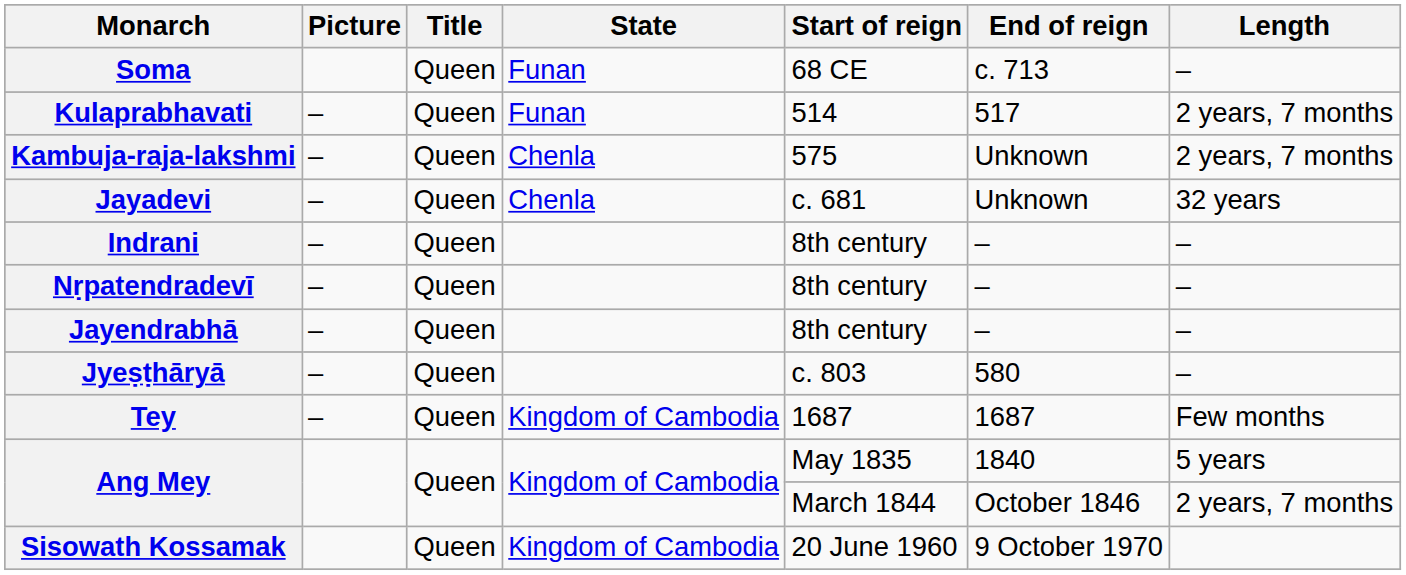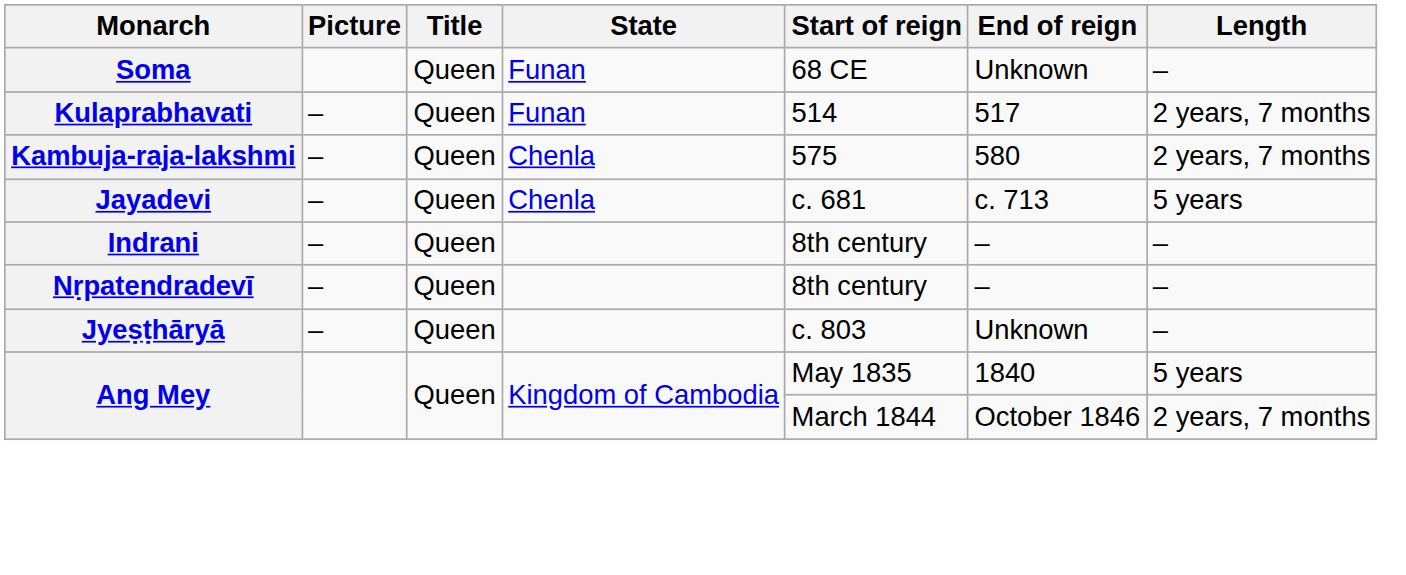 <table class="wikitable sortable">
 <tr>
 <th>Monarch</th>
 <th>Picture</th>
 <th>Title</th>
 <th>State</th>
 <th>Start of reign</th>
 <th>End of reign</th>
 <th>Length</th>
 </tr>
 <tr>
 <th><a href='#'>Soma</a></th>
 <td></td>
 <td>Queen</td>
 <td><a href='#'>Funan</a></td>
 <td>68 CE</td>
-<td>c. 713</td>
+<td>Unknown</td>
 <td>–</td>
 </tr>
 <tr>
 <th><a href='#'>Kulaprabhavati</a></th>
 <td>–</td>
 <td>Queen</td>
 <td><a href='#'>Funan</a></td>
 <td>514</td>
 <td>517</td>
 <td>2 years, 7 months</td>
 </tr>
 <tr>
 <th><a href='#'>Kambuja-raja-lakshmi</a></th>
 <td>–</td>
 <td>Queen</td>
 <td><a href='#'>Chenla</a></td>
 <td>575</td>
-<td>Unknown</td>
+<td>580</td>
 <td>2 years, 7 months</td>
 </tr>
 <tr>
 <th><a href='#'>Jayadevi</a></th>
 <td>–</td>
 <td>Queen</td>
 <td><a href='#'>Chenla</a></td>
 <td>c. 681</td>
-<td>Unknown</td>
-<td>32 years</td>
+<td>c. 713</td>
+<td>5 years</td>
 </tr>
 <tr>
 <th><a href='#'>Indrani</a></th>
 <td>–</td>
 <td>Queen</td>
 <td></td>
 <td>8th century</td>
 <td>–</td>
 <td>–</td>
 </tr>
 <tr>
 <th><a href='#'>Nṛpatendradevī</a></th>
 <td>–</td>
 <td>Queen</td>
 <td></td>
 <td>8th century</td>
 <td>–</td>
 <td>–</td>
 </tr>
 <tr>
-<th><a href='#'>Jayendrabhā</a></th>
-<td>–</td>
-<td>Queen</td>
-<td></td>
-<td>8th century</td>
-<td>–</td>
-<td>–</td>
-</tr>
-<tr>
 <th><a href='#'>Jyeṣṭhāryā</a></th>
 <td>–</td>
 <td>Queen</td>
 <td></td>
 <td>c. 803</td>
-<td>580</td>
+<td>Unknown</td>
 <td>–</td>
-</tr>
-<tr>
-<th><a href='#'>Tey</a></th>
-<td>–</td>
-<td>Queen</td>
-<td><a href='#'>Kingdom of Cambodia</a></td>
-<td>1687</td>
-<td>1687</td>
-<td>Few months</td>
 </tr>
 <tr>
 <th rowspan="2"><a href='#'>Ang Mey</a></th>
 <td rowspan="2"></td>
 <td rowspan="2">Queen</td>
 <td rowspan="2"><a href='#'>Kingdom of Cambodia</a></td>
 <td>May 1835</td>
 <td>1840</td>
 <td>5 years</td>
 </tr>
 <tr>
 <td>March 1844</td>
 <td>October 1846</td>
 <td>2 years, 7 months</td>
 </tr>
-<tr>
-<th><a href='#'>Sisowath Kossamak</a></th>
-<td></td>
-<td>Queen</td>
-<td><a href='#'>Kingdom of Cambodia</a></td>
-<td>20 June 1960</td>
-<td>9 October 1970</td>
-<td></td>
-</tr>
 </table>
